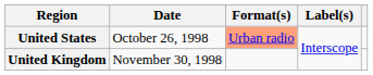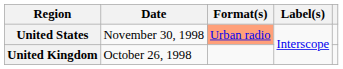 <table class="wikitable plainrowheaders">
 <tr>
 <th scope="col">Region</th>
 <th scope="col">Date</th>
 <th scope="col">Format(s)</th>
 <th scope="col">Label(s)</th>
 <th scope="col"></th>
 </tr>
 <tr>
 <th scope="row">United States</th>
-<td>October 26, 1998</td>
+<td>November 30, 1998</td>
 <td style="background: lightsalmon;"><a href='#'>Urban radio</a></td>
 <td rowspan="2"><a href='#'>Interscope</a></td>
 <td></td>
 </tr>
 <tr>
 <th scope="row">United Kingdom</th>
-<td>November 30, 1998</td>
+<td>October 26, 1998</td>
 <td></td>
 <td></td>
 </tr>
 </table>
